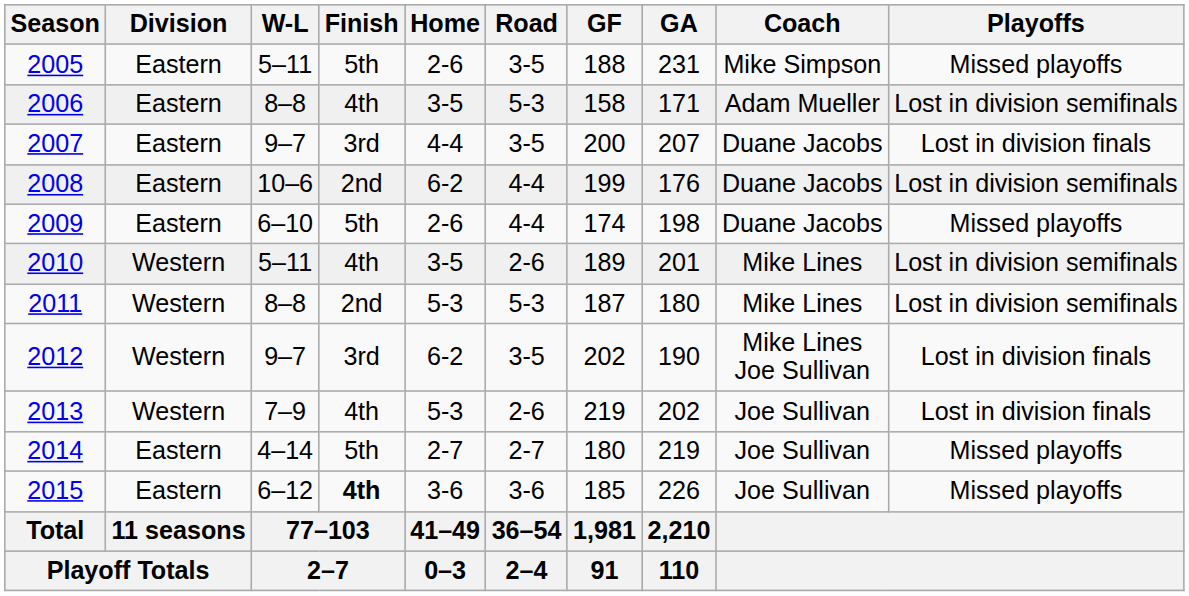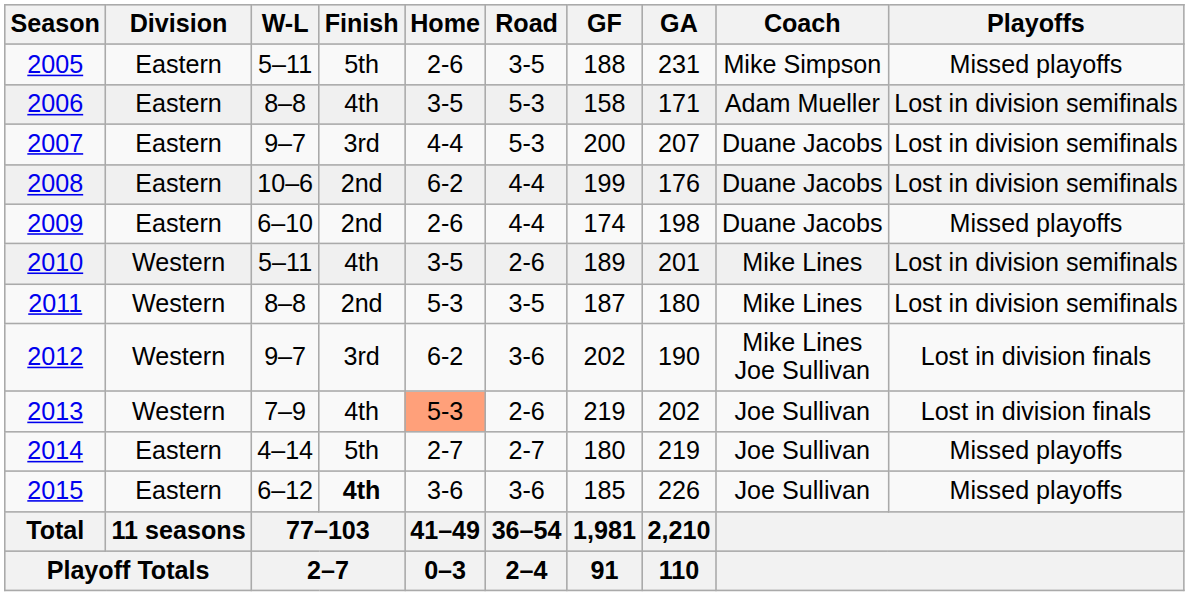 <table class="wikitable">
 <tr align="center" bgcolor="#e0e0e0">
 <th>Season</th>
 <th>Division</th>
 <th>W-L</th>
 <th>Finish</th>
 <th>Home</th>
 <th>Road</th>
 <th>GF</th>
 <th>GA</th>
 <th>Coach</th>
 <th>Playoffs</th>
 </tr>
 <tr align="center">
 <td><a href='#'>2005</a></td>
 <td>Eastern</td>
 <td>5–11</td>
 <td>5th</td>
 <td>2-6</td>
 <td>3-5</td>
 <td>188</td>
 <td>231</td>
 <td>Mike Simpson</td>
 <td>Missed playoffs</td>
 </tr>
 <tr align="center" bgcolor="#f0f0f0">
 <td><a href='#'>2006</a></td>
 <td>Eastern</td>
 <td>8–8</td>
 <td>4th</td>
 <td>3-5</td>
 <td>5-3</td>
 <td>158</td>
 <td>171</td>
 <td>Adam Mueller</td>
 <td>Lost in division semifinals</td>
 </tr>
 <tr align="center">
 <td><a href='#'>2007</a></td>
 <td>Eastern</td>
 <td>9–7</td>
 <td>3rd</td>
 <td>4-4</td>
-<td>3-5</td>
+<td>5-3</td>
 <td>200</td>
 <td>207</td>
 <td>Duane Jacobs</td>
-<td>Lost in division finals</td>
+<td>Lost in division semifinals</td>
 </tr>
 <tr align="center" bgcolor="#f0f0f0">
 <td><a href='#'>2008</a></td>
 <td>Eastern</td>
 <td>10–6</td>
 <td>2nd</td>
 <td>6-2</td>
 <td>4-4</td>
 <td>199</td>
 <td>176</td>
 <td>Duane Jacobs</td>
 <td>Lost in division semifinals</td>
 </tr>
 <tr align="center">
 <td><a href='#'>2009</a></td>
 <td>Eastern</td>
 <td>6–10</td>
-<td>5th</td>
+<td>2nd</td>
 <td>2-6</td>
 <td>4-4</td>
 <td>174</td>
 <td>198</td>
 <td>Duane Jacobs</td>
 <td>Missed playoffs</td>
 </tr>
 <tr align="center" bgcolor="#f0f0f0">
 <td><a href='#'>2010</a></td>
 <td>Western</td>
 <td>5–11</td>
 <td>4th</td>
 <td>3-5</td>
 <td>2-6</td>
 <td>189</td>
 <td>201</td>
 <td>Mike Lines</td>
 <td>Lost in division semifinals</td>
 </tr>
 <tr align="center">
 <td><a href='#'>2011</a></td>
 <td>Western</td>
 <td>8–8</td>
 <td>2nd</td>
 <td>5-3</td>
-<td>5-3</td>
+<td>3-5</td>
 <td>187</td>
 <td>180</td>
 <td>Mike Lines</td>
 <td>Lost in division semifinals</td>
 </tr>
 <tr align="center">
 <td><a href='#'>2012</a></td>
 <td>Western</td>
 <td>9–7</td>
 <td>3rd</td>
 <td>6-2</td>
-<td>3-5</td>
+<td>3-6</td>
 <td>202</td>
 <td>190</td>
 <td>Mike Lines<br>Joe Sullivan</td>
 <td>Lost in division finals</td>
 </tr>
 <tr align="center">
 <td><a href='#'>2013</a></td>
 <td>Western</td>
 <td>7–9</td>
 <td>4th</td>
-<td>5-3</td>
+<td style="background: lightsalmon;">5-3</td>
 <td>2-6</td>
 <td>219</td>
 <td>202</td>
 <td>Joe Sullivan</td>
 <td>Lost in division finals</td>
 </tr>
 <tr align="center">
 <td><a href='#'>2014</a></td>
 <td>Eastern</td>
 <td>4–14</td>
 <td>5th</td>
 <td>2-7</td>
 <td>2-7</td>
 <td>180</td>
 <td>219</td>
 <td>Joe Sullivan</td>
 <td>Missed playoffs</td>
 </tr>
 <tr align="center">
 <td><a href='#'>2015</a></td>
 <td>Eastern</td>
 <td>6–12</td>
 <td><strong>4th</strong></td>
 <td>3-6</td>
 <td>3-6</td>
 <td>185</td>
 <td>226</td>
 <td>Joe Sullivan</td>
 <td>Missed playoffs</td>
 </tr>
 <tr align="center">
 <th>Total</th>
 <th>11 seasons</th>
 <th colspan="2">77–103</th>
 <th>41–49</th>
 <th>36–54</th>
 <th>1,981</th>
 <th>2,210</th>
 <th colspan="2"></th>
 </tr>
 <tr align="center" bgcolor="#e0e0e0">
 <th colspan="2">Playoff Totals</th>
 <th colspan="2">2–7</th>
 <th>0–3</th>
 <th>2–4</th>
 <th>91</th>
 <th>110</th>
 <th colspan="2"></th>
 </tr>
 </table>
